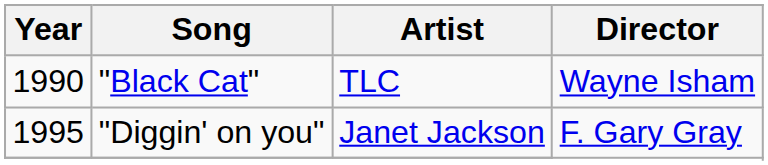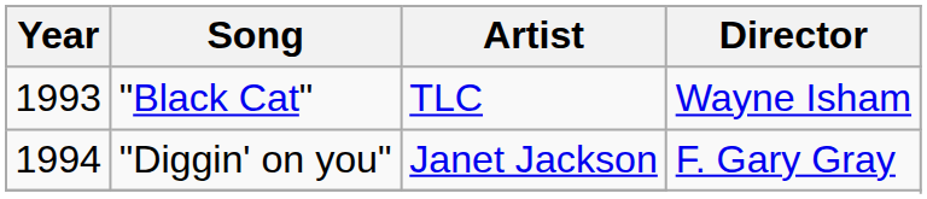 <table class="wikitable">
 <tr>
 <th>Year</th>
 <th>Song</th>
 <th>Artist</th>
 <th>Director</th>
 </tr>
 <tr>
-<td>1990</td>
+<td>1993</td>
 <td>"<a href='#'>Black Cat</a>"</td>
 <td><a href='#'>TLC</a></td>
 <td rowspan"2"><a href='#'>Wayne Isham</a></td>
 </tr>
 <tr>
-<td>1995</td>
+<td>1994</td>
 <td>"Diggin' on you"</td>
 <td><a href='#'>Janet Jackson</a></td>
 <td rowspan="2"><a href='#'>F. Gary Gray</a></td>
 </tr>
 <tr>
 </tr>
 </table>
